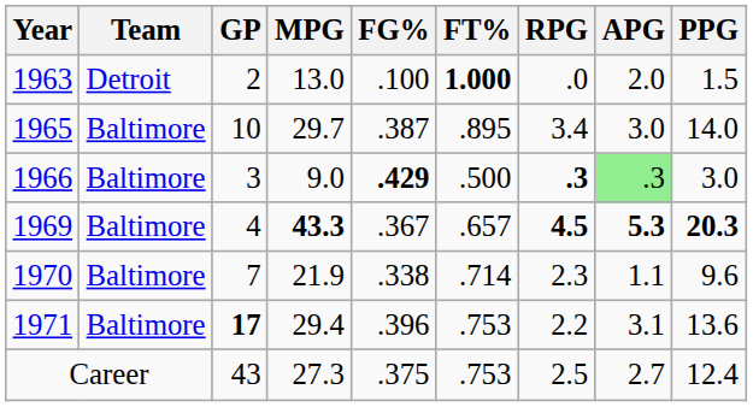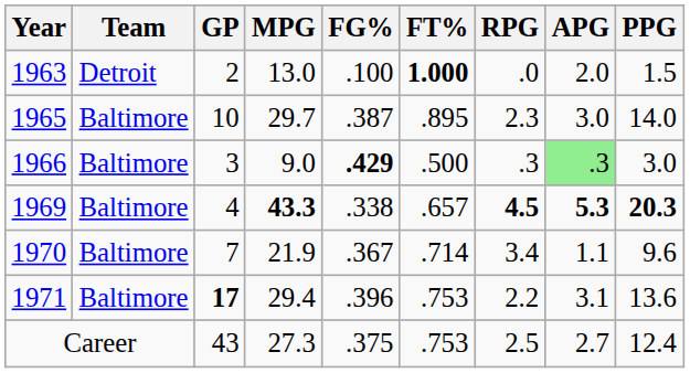 <table class="wikitable sortable" style="font-size:95%; text-align:right;">
 <tr>
 <th>Year</th>
 <th>Team</th>
 <th>GP</th>
 <th>MPG</th>
 <th>FG%</th>
 <th>FT%</th>
 <th>RPG</th>
 <th>APG</th>
 <th>PPG</th>
 </tr>
 <tr>
 <td style="text-align:left;"><a href='#'>1963</a></td>
 <td style="text-align:left;"><a href='#'>Detroit</a></td>
 <td>2</td>
 <td>13.0</td>
 <td>.100</td>
 <td><strong>1.000</strong></td>
 <td>.0</td>
 <td>2.0</td>
 <td>1.5</td>
 </tr>
 <tr>
 <td style="text-align:left;"><a href='#'>1965</a></td>
 <td style="text-align:left;"><a href='#'>Baltimore</a></td>
 <td>10</td>
 <td>29.7</td>
 <td>.387</td>
 <td>.895</td>
-<td>3.4</td>
+<td>2.3</td>
 <td>3.0</td>
 <td>14.0</td>
 </tr>
 <tr>
 <td style="text-align:left;"><a href='#'>1966</a></td>
 <td style="text-align:left;"><a href='#'>Baltimore</a></td>
 <td>3</td>
 <td>9.0</td>
 <td><strong>.429</strong></td>
 <td>.500</td>
-<td><strong>.3</strong></td>
+<td>.3</td>
 <td style="background: lightgreen;">.3</td>
 <td>3.0</td>
 </tr>
 <tr>
 <td style="text-align:left;"><a href='#'>1969</a></td>
 <td style="text-align:left;"><a href='#'>Baltimore</a></td>
 <td>4</td>
 <td><strong>43.3</strong></td>
-<td>.367</td>
+<td>.338</td>
 <td>.657</td>
 <td><strong>4.5</strong></td>
 <td><strong>5.3</strong></td>
 <td><strong>20.3</strong></td>
 </tr>
 <tr>
 <td style="text-align:left;"><a href='#'>1970</a></td>
 <td style="text-align:left;"><a href='#'>Baltimore</a></td>
 <td>7</td>
 <td>21.9</td>
-<td>.338</td>
+<td>.367</td>
 <td>.714</td>
-<td>2.3</td>
+<td>3.4</td>
 <td>1.1</td>
 <td>9.6</td>
 </tr>
 <tr>
 <td style="text-align:left;"><a href='#'>1971</a></td>
 <td style="text-align:left;"><a href='#'>Baltimore</a></td>
 <td><strong>17</strong></td>
 <td>29.4</td>
 <td>.396</td>
 <td>.753</td>
 <td>2.2</td>
 <td>3.1</td>
 <td>13.6</td>
 </tr>
 <tr>
 <td colspan="2" style="text-align:center;">Career</td>
 <td>43</td>
 <td>27.3</td>
 <td>.375</td>
 <td>.753</td>
 <td>2.5</td>
 <td>2.7</td>
 <td>12.4</td>
 </tr>
 </table>
